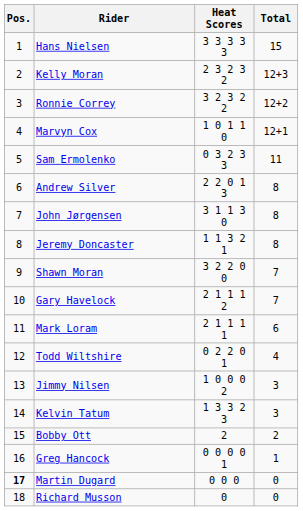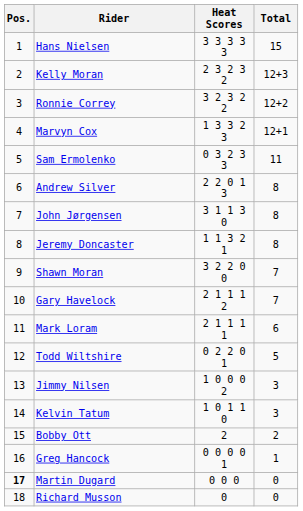 <table class=wikitable>
 <tr>
 <th width=25px>Pos.</th>
 <th width=200px>Rider</th>
 <th width=70px>Heat Scores</th>
 <th width=50px>Total</th>
 </tr>
 <tr align=center >
 <td>1</td>
 <td align=left> <a href='#'>Hans Nielsen</a></td>
 <td>3	3	3	3	3</td>
 <td>15</td>
 </tr>
 <tr align=center>
 <td>2</td>
 <td align=left> <a href='#'>Kelly Moran</a></td>
 <td>2	3	2	3	2</td>
 <td>12+3</td>
 </tr>
 <tr align=center>
 <td>3</td>
 <td align=left> <a href='#'>Ronnie Correy</a></td>
 <td>3	2	3	2	2</td>
 <td>12+2</td>
 </tr>
 <tr align=center>
 <td>4</td>
 <td align=left> <a href='#'>Marvyn Cox</a></td>
-<td>1	0	1	1	0</td>
+<td>1	3	3	2	3</td>
 <td>12+1</td>
 </tr>
 <tr align=center>
 <td>5</td>
 <td align=left> <a href='#'>Sam Ermolenko</a></td>
 <td>0	3	2	3	3</td>
 <td>11</td>
 </tr>
 <tr align=center>
 <td>6</td>
 <td align=left> <a href='#'>Andrew Silver</a></td>
 <td>2	2	0	1	3</td>
 <td>8</td>
 </tr>
 <tr align=center>
 <td>7</td>
 <td align=left> <a href='#'>John Jørgensen</a></td>
 <td>3	1	1	3	0</td>
 <td>8</td>
 </tr>
 <tr align=center>
 <td>8</td>
 <td align=left> <a href='#'>Jeremy Doncaster</a></td>
 <td>1	1	3	2	1</td>
 <td>8</td>
 </tr>
 <tr align=center>
 <td>9</td>
 <td align=left> <a href='#'>Shawn Moran</a></td>
 <td>3	2	2	0	0</td>
 <td>7</td>
 </tr>
 <tr align=center>
 <td>10</td>
 <td align=left> <a href='#'>Gary Havelock</a></td>
 <td>2	1	1	1	2</td>
 <td>7</td>
 </tr>
 <tr align=center>
 <td>11</td>
 <td align=left> <a href='#'>Mark Loram</a></td>
 <td>2	1	1	1	1</td>
 <td>6</td>
 </tr>
 <tr align=center>
 <td>12</td>
 <td align=left> <a href='#'>Todd Wiltshire</a></td>
 <td>0	2	2	0	1</td>
-<td>4</td>
+<td>5</td>
 </tr>
 <tr align=center>
 <td>13</td>
 <td align=left> <a href='#'>Jimmy Nilsen</a></td>
 <td>1	0	0	0	2</td>
 <td>3</td>
 </tr>
 <tr align=center>
 <td>14</td>
 <td align=left> <a href='#'>Kelvin Tatum</a></td>
-<td>1	3	3	2	3</td>
+<td>1	0	1	1	0</td>
 <td>3</td>
 </tr>
 <tr align=center>
 <td>15</td>
 <td align=left> <a href='#'>Bobby Ott</a></td>
 <td>2</td>
 <td>2</td>
 </tr>
 <tr align=center>
 <td>16</td>
 <td align=left> <a href='#'>Greg Hancock</a></td>
 <td>0	0	0	0	1</td>
 <td>1</td>
 </tr>
 <tr align=center>
 <td><strong>17</strong></td>
 <td align=left> <a href='#'>Martin Dugard</a></td>
 <td>0	0	0</td>
 <td>0</td>
 </tr>
 <tr align=center>
 <td>18</td>
 <td align=left> <a href='#'>Richard Musson</a></td>
 <td>0</td>
 <td>0</td>
 </tr>
 </table>
